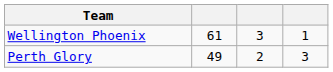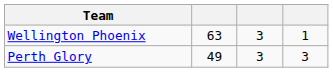 <table class="wikitable" style="text-align:center;">
 <tr>
 <th width=185>Team</th>
 <th width=40></th>
 <th width=40></th>
 <th width=40></th>
 </tr>
 <tr>
 <td align=left> <a href='#'>Wellington Phoenix</a></td>
-<td>61</td>
+<td>63</td>
 <td>3</td>
 <td>1</td>
 </tr>
 <tr>
 <td align=left> <a href='#'>Perth Glory</a></td>
 <td>49</td>
-<td>2</td>
+<td>3</td>
 <td>3</td>
 </tr>
 </table>
